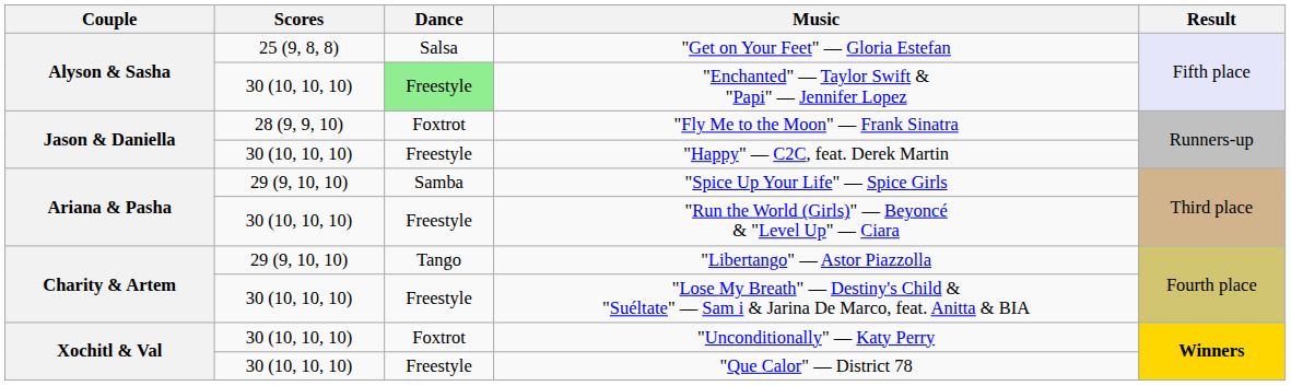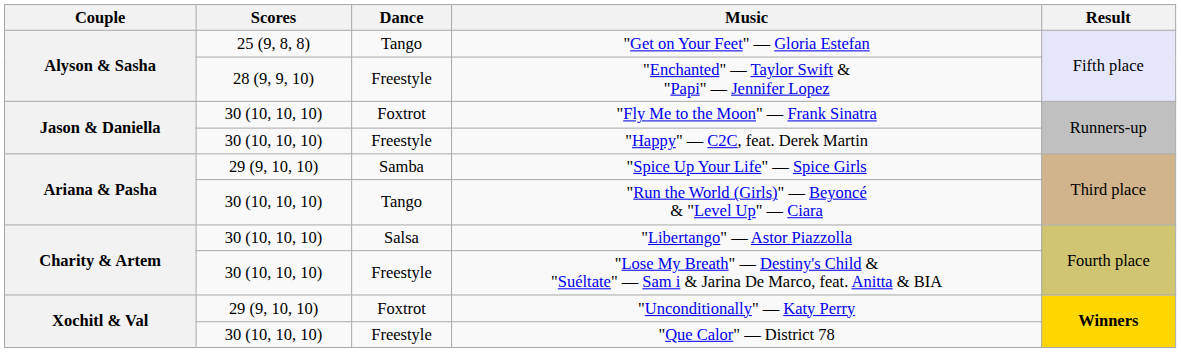 <table class="wikitable sortable" style="text-align:center; width: 90%">
 <tr>
 <th scope="col">Couple</th>
 <th scope="col">Scores</th>
 <th scope="col" class="unsortable">Dance</th>
 <th scope="col" class="unsortable">Music</th>
 <th scope="col" class="unsortable">Result</th>
 </tr>
 <tr>
 <th rowspan="2" scope="row">Alyson & Sasha</th>
 <td>25 (9, 8, 8)</td>
-<td>Salsa</td>
+<td>Tango</td>
 <td>"<a href='#'>Get on Your Feet</a>" — <a href='#'>Gloria Estefan</a></td>
 <td rowspan="2" bgcolor="E6E6FA">Fifth place</td>
 </tr>
 <tr>
-<td>30 (10, 10, 10)</td>
-<td style="background: lightgreen;">Freestyle</td>
+<td>28 (9, 9, 10)</td>
+<td>Freestyle</td>
 <td>"<a href='#'>Enchanted</a>" — <a href='#'>Taylor Swift</a> &<br>"<a href='#'>Papi</a>" — <a href='#'>Jennifer Lopez</a></td>
 </tr>
 <tr>
 <th rowspan="2" scope="row">Jason & Daniella</th>
-<td>28 (9, 9, 10)</td>
+<td>30 (10, 10, 10)</td>
 <td>Foxtrot</td>
 <td>"<a href='#'>Fly Me to the Moon</a>" — <a href='#'>Frank Sinatra</a></td>
 <td rowspan="2" bgcolor=silver>Runners-up</td>
 </tr>
 <tr>
 <td>30 (10, 10, 10)</td>
 <td>Freestyle</td>
 <td>"<a href='#'>Happy</a>" — <a href='#'>C2C</a>, feat. Derek Martin</td>
 </tr>
 <tr>
 <th rowspan="2" scope="row">Ariana & Pasha</th>
 <td>29 (9, 10, 10)</td>
 <td>Samba</td>
 <td>"<a href='#'>Spice Up Your Life</a>" — <a href='#'>Spice Girls</a></td>
 <td rowspan="2" bgcolor=tan>Third place</td>
 </tr>
 <tr>
 <td>30 (10, 10, 10)</td>
-<td>Freestyle</td>
+<td>Tango</td>
 <td>"<a href='#'>Run the World (Girls)</a>" — <a href='#'>Beyoncé</a><br>& "<a href='#'>Level Up</a>" — <a href='#'>Ciara</a></td>
 </tr>
 <tr>
 <th rowspan="2" scope="row">Charity & Artem</th>
-<td>29 (9, 10, 10)</td>
-<td>Tango</td>
+<td>30 (10, 10, 10)</td>
+<td>Salsa</td>
 <td>"<a href='#'>Libertango</a>" — <a href='#'>Astor Piazzolla</a></td>
 <td rowspan="2" bgcolor=D1C571>Fourth place</td>
 </tr>
 <tr>
 <td>30 (10, 10, 10)</td>
 <td>Freestyle</td>
 <td>"<a href='#'>Lose My Breath</a>" — <a href='#'>Destiny's Child</a> &<br>"<a href='#'>Suéltate</a>" — <a href='#'>Sam i</a> & Jarina De Marco, feat. <a href='#'>Anitta</a> & BIA</td>
 </tr>
 <tr>
 <th rowspan="2" scope="row">Xochitl & Val</th>
-<td>30 (10, 10, 10)</td>
+<td>29 (9, 10, 10)</td>
 <td>Foxtrot</td>
 <td>"<a href='#'>Unconditionally</a>" — <a href='#'>Katy Perry</a></td>
 <td rowspan="2" bgcolor=gold><strong>Winners</strong></td>
 </tr>
 <tr>
 <td>30 (10, 10, 10)</td>
 <td>Freestyle</td>
 <td>"<a href='#'>Que Calor</a>" — District 78</td>
 </tr>
 </table>
